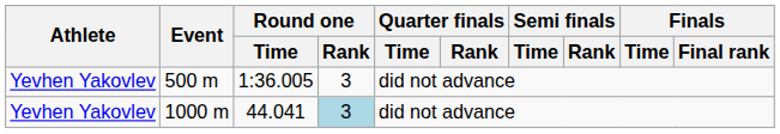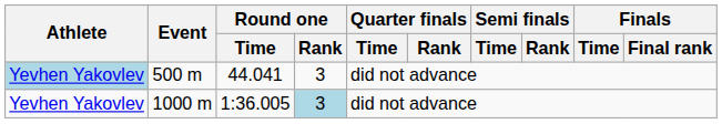 <table class="wikitable" style="font-size:90%">
 <tr>
 <th rowspan="2">Athlete</th>
 <th rowspan="2">Event</th>
 <th colspan="2">Round one</th>
 <th colspan="2">Quarter finals</th>
 <th colspan="2">Semi finals</th>
 <th colspan="2">Finals</th>
 </tr>
 <tr>
 <th>Time</th>
 <th>Rank</th>
 <th>Time</th>
 <th>Rank</th>
 <th>Time</th>
 <th>Rank</th>
 <th>Time</th>
 <th>Final rank</th>
 </tr>
 <tr>
-<td><a href='#'>Yevhen Yakovlev</a></td>
+<td style="background: lightblue;"><a href='#'>Yevhen Yakovlev</a></td>
 <td>500 m</td>
-<td align="center">1:36.005</td>
+<td align="center">44.041</td>
 <td align="center">3</td>
 <td colspan="6">did not advance</td>
 </tr>
 <tr>
 <td><a href='#'>Yevhen Yakovlev</a></td>
 <td>1000 m</td>
-<td align="center">44.041</td>
+<td align="center">1:36.005</td>
 <td align="center" style="background: lightblue;">3</td>
 <td colspan="6">did not advance</td>
 </tr>
 </table>
